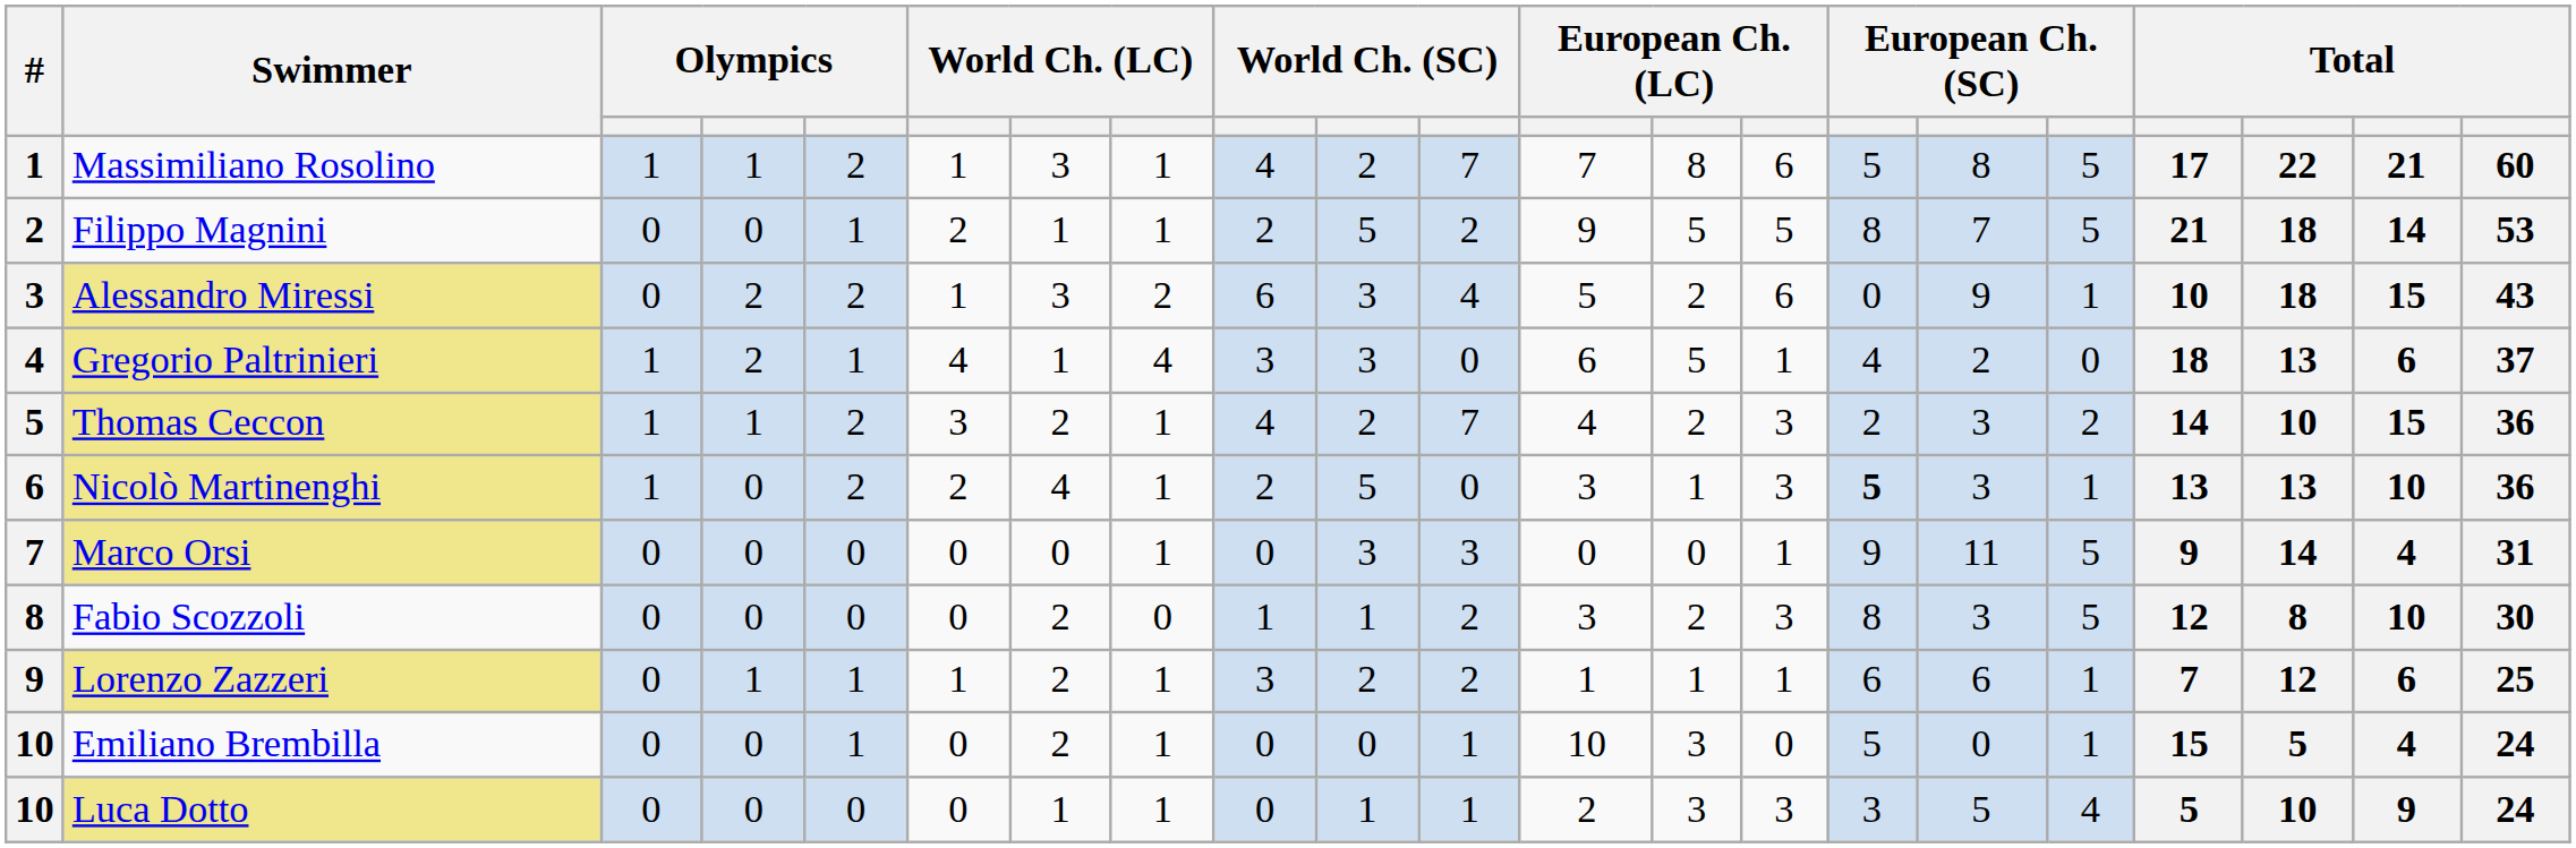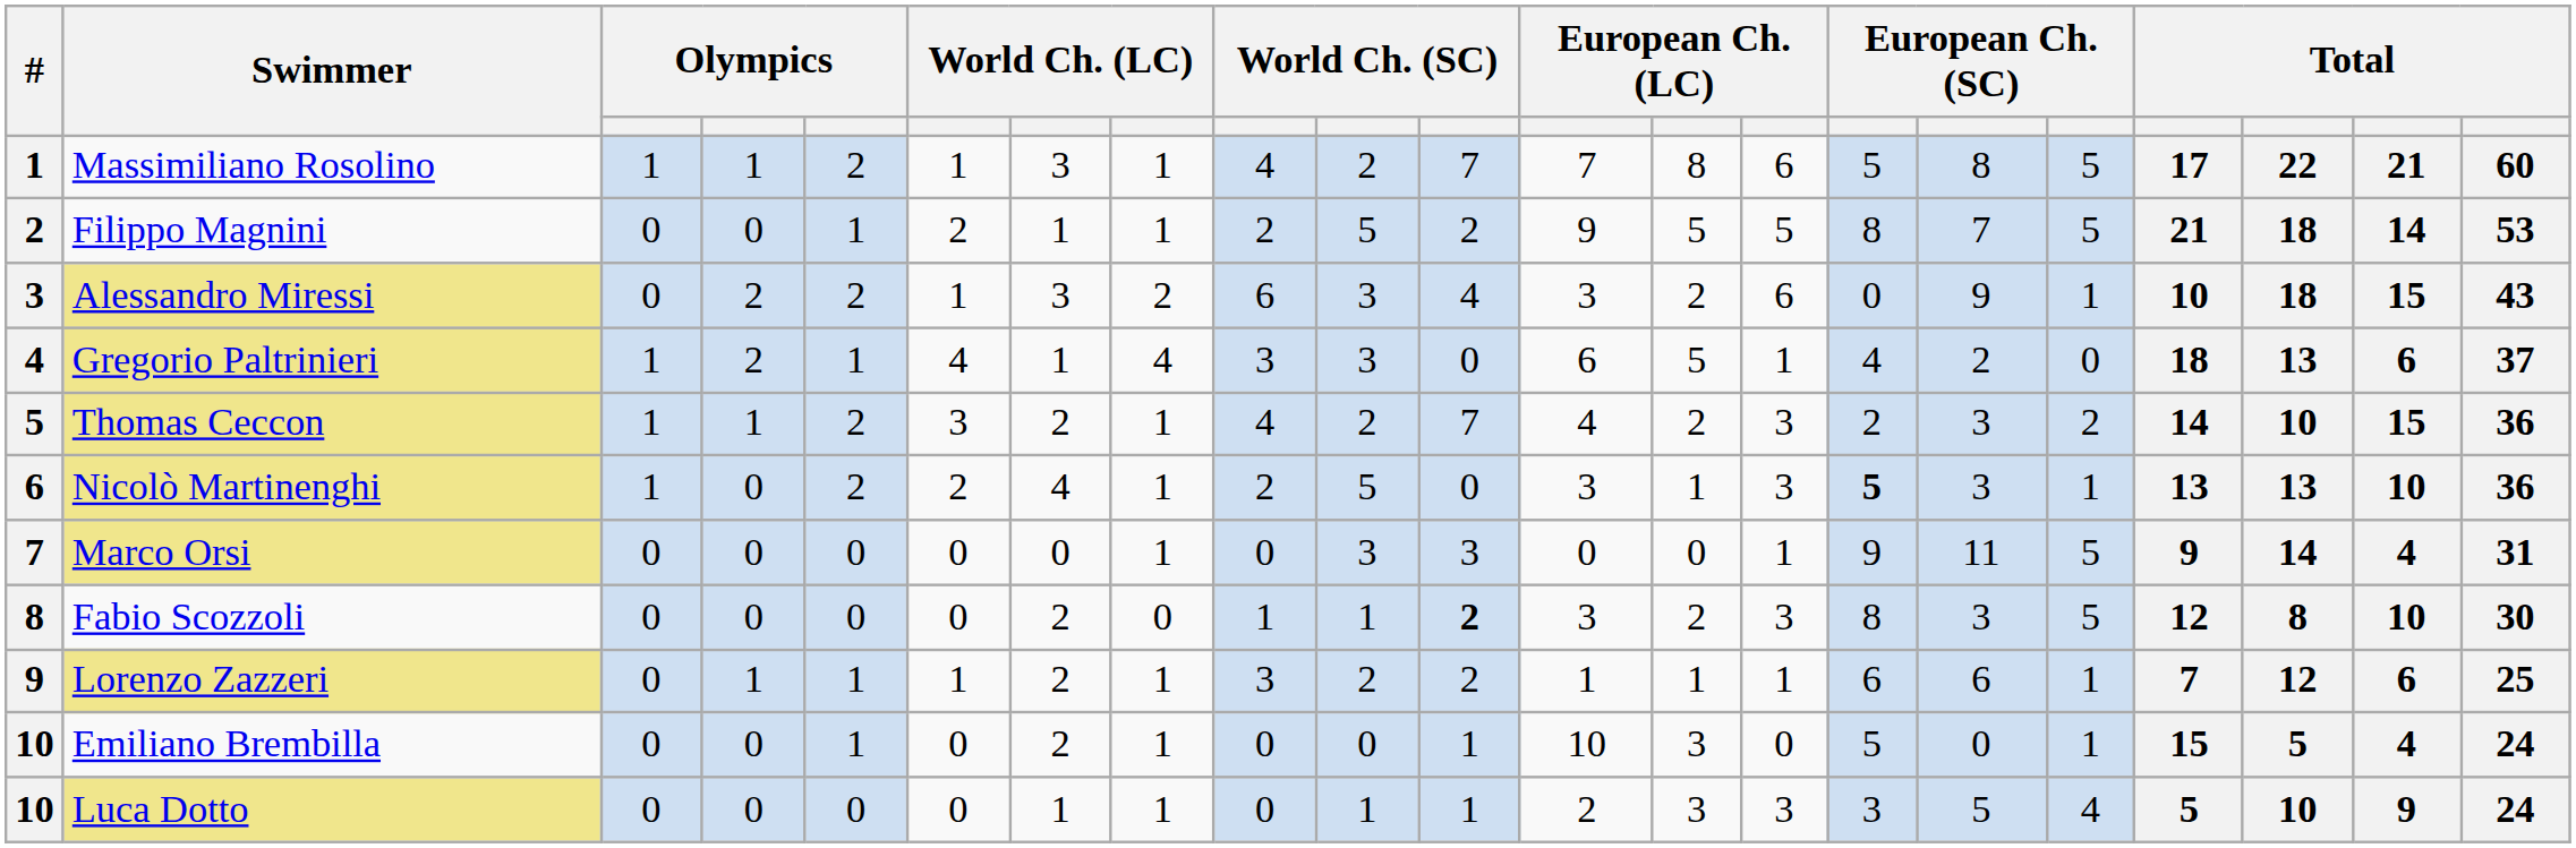 <table class="wikitable" width=75% style="font-size:90%; text-align:center;">
 <tr>
 <th rowspan=2 width=2%>#</th>
 <th rowspan=2 width=21%>Swimmer</th>
 <th colspan=3 width=12%>Olympics</th>
 <th colspan=3 width=12%>World Ch. (LC)</th>
 <th colspan=3 width=12%>World Ch. (SC)</th>
 <th colspan=3 width=12%>European Ch. (LC)</th>
 <th colspan=3 width=12%>European Ch. (SC)</th>
 <th colspan=4 width=17%>Total</th>
 </tr>
 <tr>
 <th></th>
 <th></th>
 <th></th>
 <th></th>
 <th></th>
 <th></th>
 <th></th>
 <th></th>
 <th></th>
 <th></th>
 <th></th>
 <th></th>
 <th></th>
 <th></th>
 <th></th>
 <th></th>
 <th></th>
 <th></th>
 <th></th>
 </tr>
 <tr>
 <th>1</th>
 <td align=left><a href='#'>Massimiliano Rosolino</a></td>
 <td bgcolor=#cedff2>1</td>
 <td bgcolor=#cedff2>1</td>
 <td bgcolor=#cedff2>2</td>
 <td>1</td>
 <td>3</td>
 <td>1</td>
 <td bgcolor=#cedff2>4</td>
 <td bgcolor=#cedff2>2</td>
 <td bgcolor=#cedff2>7</td>
 <td>7</td>
 <td>8</td>
 <td>6</td>
 <td bgcolor=#cedff2>5</td>
 <td bgcolor=#cedff2>8</td>
 <td bgcolor=#cedff2>5</td>
 <th>17</th>
 <th>22</th>
 <th>21</th>
 <th>60</th>
 </tr>
 <tr>
 <th>2</th>
 <td align=left><a href='#'>Filippo Magnini</a></td>
 <td bgcolor=#cedff2>0</td>
 <td bgcolor=#cedff2>0</td>
 <td bgcolor=#cedff2>1</td>
 <td>2</td>
 <td>1</td>
 <td>1</td>
 <td bgcolor=#cedff2>2</td>
 <td bgcolor=#cedff2>5</td>
 <td bgcolor=#cedff2>2</td>
 <td>9</td>
 <td>5</td>
 <td>5</td>
 <td bgcolor=#cedff2>8</td>
 <td bgcolor=#cedff2>7</td>
 <td bgcolor=#cedff2>5</td>
 <th>21</th>
 <th>18</th>
 <th>14</th>
 <th>53</th>
 </tr>
 <tr>
 <th>3</th>
 <td align=left bgcolor="Khaki"><a href='#'>Alessandro Miressi</a></td>
 <td bgcolor=#cedff2>0</td>
 <td bgcolor=#cedff2>2</td>
 <td bgcolor=#cedff2>2</td>
 <td>1</td>
 <td>3</td>
 <td>2</td>
 <td bgcolor=#cedff2>6</td>
 <td bgcolor=#cedff2>3</td>
 <td bgcolor=#cedff2>4</td>
-<td>5</td>
+<td>3</td>
 <td>2</td>
 <td>6</td>
 <td bgcolor=#cedff2>0</td>
 <td bgcolor=#cedff2>9</td>
 <td bgcolor=#cedff2>1</td>
 <th>10</th>
 <th>18</th>
 <th>15</th>
 <th>43</th>
 </tr>
 <tr>
 <th>4</th>
 <td align=left bgcolor=Khaki><a href='#'>Gregorio Paltrinieri</a></td>
 <td bgcolor=#cedff2>1</td>
 <td bgcolor=#cedff2>2</td>
 <td bgcolor="#cedff2">1</td>
 <td>4</td>
 <td>1</td>
 <td>4</td>
 <td bgcolor=#cedff2>3</td>
 <td bgcolor=#cedff2>3</td>
 <td bgcolor=#cedff2>0</td>
 <td>6</td>
 <td>5</td>
 <td>1</td>
 <td bgcolor=#cedff2>4</td>
 <td bgcolor=#cedff2>2</td>
 <td bgcolor=#cedff2>0</td>
 <th>18</th>
 <th>13</th>
 <th>6</th>
 <th>37</th>
 </tr>
 <tr>
 <th>5</th>
 <td align=left bgcolor="Khaki"><a href='#'>Thomas Ceccon</a></td>
 <td bgcolor=#cedff2>1</td>
 <td bgcolor=#cedff2>1</td>
 <td bgcolor=#cedff2>2</td>
 <td>3</td>
 <td>2</td>
 <td>1</td>
 <td bgcolor=#cedff2>4</td>
 <td bgcolor=#cedff2>2</td>
 <td bgcolor=#cedff2>7</td>
 <td>4</td>
 <td>2</td>
 <td>3</td>
 <td bgcolor=#cedff2>2</td>
 <td bgcolor=#cedff2>3</td>
 <td bgcolor=#cedff2>2</td>
 <th>14</th>
 <th>10</th>
 <th>15</th>
 <th>36</th>
 </tr>
 <tr>
 <th>6</th>
 <td align=left bgcolor="Khaki"><a href='#'>Nicolò Martinenghi</a></td>
 <td bgcolor=#cedff2>1</td>
 <td bgcolor=#cedff2>0</td>
 <td bgcolor=#cedff2>2</td>
 <td>2</td>
 <td>4</td>
 <td>1</td>
 <td bgcolor=#cedff2>2</td>
 <td bgcolor=#cedff2>5</td>
 <td bgcolor=#cedff2>0</td>
 <td>3</td>
 <td>1</td>
 <td>3</td>
 <td bgcolor=#cedff2><strong>5</strong></td>
 <td bgcolor=#cedff2>3</td>
 <td bgcolor=#cedff2>1</td>
 <th>13</th>
 <th>13</th>
 <th>10</th>
 <th>36</th>
 </tr>
 <tr>
 <th>7</th>
 <td align=left bgcolor="Khaki"><a href='#'>Marco Orsi</a></td>
 <td bgcolor=#cedff2>0</td>
 <td bgcolor=#cedff2>0</td>
 <td bgcolor=#cedff2>0</td>
 <td>0</td>
 <td>0</td>
 <td>1</td>
 <td bgcolor=#cedff2>0</td>
 <td bgcolor=#cedff2>3</td>
 <td bgcolor=#cedff2>3</td>
 <td>0</td>
 <td>0</td>
 <td>1</td>
 <td bgcolor=#cedff2>9</td>
 <td bgcolor=#cedff2>11</td>
 <td bgcolor=#cedff2>5</td>
 <th>9</th>
 <th>14</th>
 <th>4</th>
 <th>31</th>
 </tr>
 <tr>
 <th>8</th>
 <td align=left><a href='#'>Fabio Scozzoli</a></td>
 <td bgcolor=#cedff2>0</td>
 <td bgcolor=#cedff2>0</td>
 <td bgcolor=#cedff2>0</td>
 <td>0</td>
 <td>2</td>
 <td>0</td>
 <td bgcolor=#cedff2>1</td>
 <td bgcolor=#cedff2>1</td>
-<td bgcolor=#cedff2>2</td>
+<td bgcolor=#cedff2><strong>2</strong></td>
 <td>3</td>
 <td>2</td>
 <td>3</td>
 <td bgcolor=#cedff2>8</td>
 <td bgcolor=#cedff2>3</td>
 <td bgcolor=#cedff2>5</td>
 <th>12</th>
 <th>8</th>
 <th>10</th>
 <th>30</th>
 </tr>
 <tr>
 <th>9</th>
 <td align=left bgcolor="Khaki"><a href='#'>Lorenzo Zazzeri</a></td>
 <td bgcolor=#cedff2>0</td>
 <td bgcolor=#cedff2>1</td>
 <td bgcolor=#cedff2>1</td>
 <td>1</td>
 <td>2</td>
 <td>1</td>
 <td bgcolor=#cedff2>3</td>
 <td bgcolor=#cedff2>2</td>
 <td bgcolor=#cedff2>2</td>
 <td>1</td>
 <td>1</td>
 <td>1</td>
 <td bgcolor=#cedff2>6</td>
 <td bgcolor=#cedff2>6</td>
 <td bgcolor=#cedff2>1</td>
 <th>7</th>
 <th>12</th>
 <th>6</th>
 <th>25</th>
 </tr>
 <tr>
 <th>10</th>
 <td align=left><a href='#'>Emiliano Brembilla</a></td>
 <td bgcolor=#cedff2>0</td>
 <td bgcolor=#cedff2>0</td>
 <td bgcolor=#cedff2>1</td>
 <td>0</td>
 <td>2</td>
 <td>1</td>
 <td bgcolor=#cedff2>0</td>
 <td bgcolor=#cedff2>0</td>
 <td bgcolor=#cedff2>1</td>
 <td>10</td>
 <td>3</td>
 <td>0</td>
 <td bgcolor=#cedff2>5</td>
 <td bgcolor=#cedff2>0</td>
 <td bgcolor=#cedff2>1</td>
 <th>15</th>
 <th>5</th>
 <th>4</th>
 <th>24</th>
 </tr>
 <tr>
 <th>10</th>
 <td align="left"  bgcolor="Khaki"><a href='#'>Luca Dotto</a></td>
 <td bgcolor="#cedff2">0</td>
 <td bgcolor="#cedff2">0</td>
 <td bgcolor="#cedff2">0</td>
 <td>0</td>
 <td>1</td>
 <td>1</td>
 <td bgcolor="#cedff2">0</td>
 <td bgcolor="#cedff2">1</td>
 <td bgcolor="#cedff2">1</td>
 <td>2</td>
 <td>3</td>
 <td>3</td>
 <td bgcolor="#cedff2">3</td>
 <td bgcolor="#cedff2">5</td>
 <td bgcolor="#cedff2">4</td>
 <th>5</th>
 <th>10</th>
 <th>9</th>
 <th>24</th>
 </tr>
 </table>
